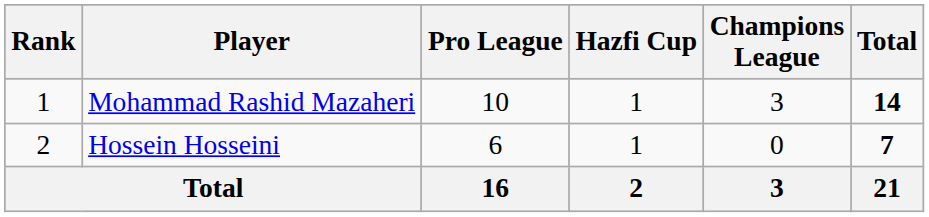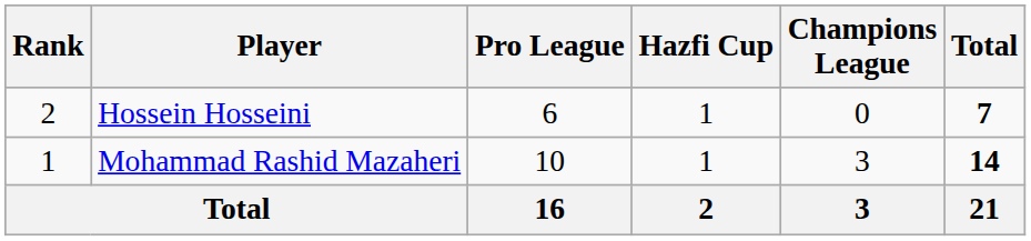 <table class="wikitable" style="text-align: center;">
 <tr>
 <th>Rank</th>
 <th>Player</th>
 <th>Pro League</th>
 <th>Hazfi Cup</th>
 <th>Champions<br>League</th>
 <th>Total</th>
 </tr>
 <tr>
+<td>2</td>
+<td align=left> <a href='#'>Hossein Hosseini</a></td>
+<td>6</td>
+<td>1</td>
+<td>0</td>
+<td><strong>7</strong></td>
+</tr>
+<tr>
 <td>1</td>
 <td align=left> <a href='#'>Mohammad Rashid Mazaheri</a></td>
 <td>10</td>
 <td>1</td>
 <td>3</td>
 <td><strong>14</strong></td>
-</tr>
-<tr>
-<td>2</td>
-<td align=left> <a href='#'>Hossein Hosseini</a></td>
-<td>6</td>
-<td>1</td>
-<td>0</td>
-<td><strong>7</strong></td>
 </tr>
 <tr>
 <th colspan=2>Total</th>
 <th>16</th>
 <th>2</th>
 <th>3</th>
 <th>21</th>
 </tr>
 </table>
